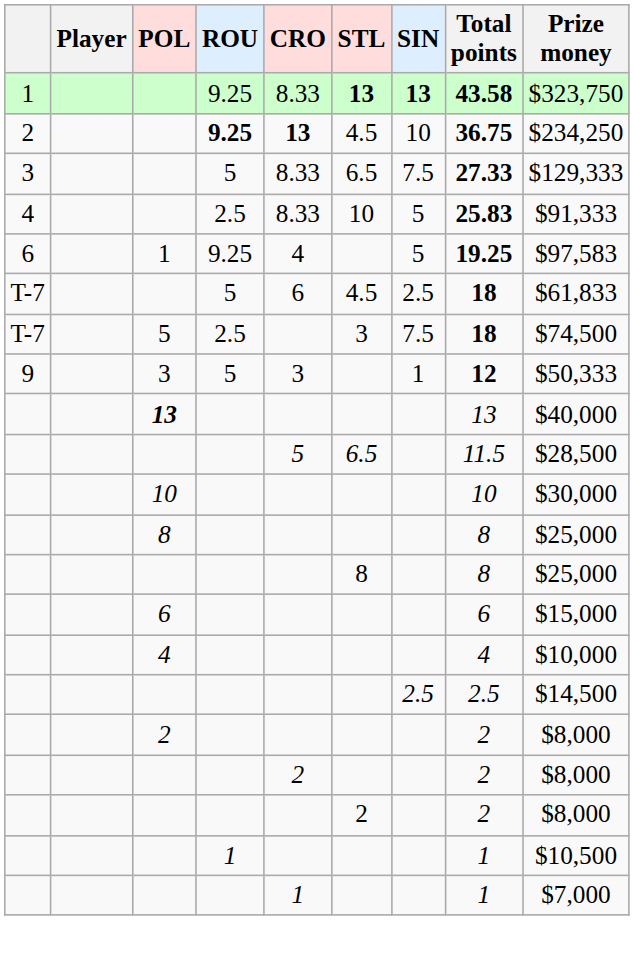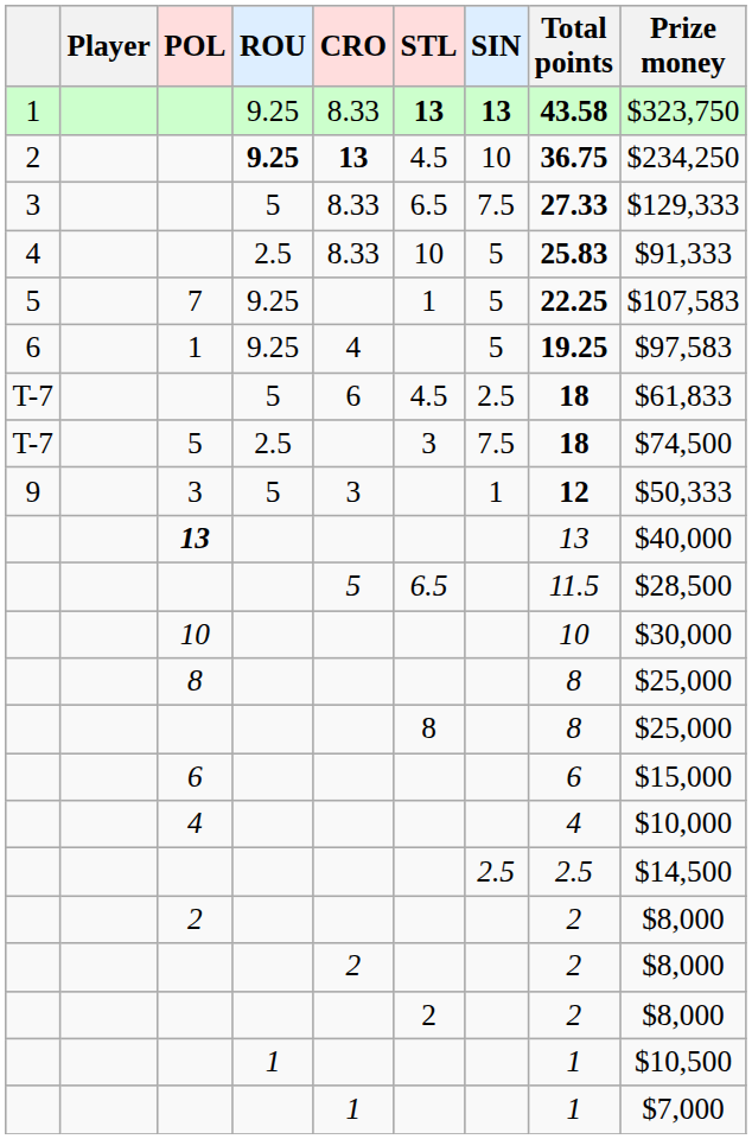 <table class="wikitable sortable" style="text-align:center;">
 <tr>
 <th></th>
 <th>Player</th>
 <th style="background-color:#ffdddd">POL</th>
 <th style="background-color:#ddeeff">ROU</th>
 <th style="background-color:#ffdddd">CRO</th>
 <th style="background-color:#ffdddd">STL</th>
 <th style="background-color:#ddeeff">SIN</th>
 <th>Total<br>points</th>
 <th>Prize<br>money</th>
 </tr>
 <tr style="background-color:#ccffcc"|>
 <td>1</td>
 <td align=left><strong></strong></td>
 <td></td>
 <td>9.25</td>
 <td>8.33</td>
 <td><strong>13</strong></td>
 <td><strong>13</strong></td>
 <td><strong>43.58</strong></td>
 <td>$323,750</td>
 </tr>
 <tr>
 <td>2</td>
 <td align=left></td>
 <td></td>
 <td><strong>9.25</strong></td>
 <td><strong>13</strong></td>
 <td>4.5</td>
 <td>10</td>
 <td><strong>36.75</strong></td>
 <td>$234,250</td>
 </tr>
 <tr>
 <td>3</td>
 <td align=left></td>
 <td></td>
 <td>5</td>
 <td>8.33</td>
 <td>6.5</td>
 <td>7.5</td>
 <td><strong>27.33</strong></td>
 <td>$129,333</td>
 </tr>
 <tr>
 <td>4</td>
 <td align=left></td>
 <td></td>
 <td>2.5</td>
 <td>8.33</td>
 <td>10</td>
 <td>5</td>
 <td><strong>25.83</strong></td>
 <td>$91,333</td>
+</tr>
+<tr>
+<td>5</td>
+<td align=left></td>
+<td>7</td>
+<td>9.25</td>
+<td></td>
+<td>1</td>
+<td>5</td>
+<td><strong>22.25</strong></td>
+<td>$107,583</td>
 </tr>
 <tr>
 <td>6</td>
 <td align=left></td>
 <td>1</td>
 <td>9.25</td>
 <td>4</td>
 <td></td>
 <td>5</td>
 <td><strong>19.25</strong></td>
 <td>$97,583</td>
 </tr>
 <tr>
 <td>T-7</td>
 <td align=left></td>
 <td></td>
 <td>5</td>
 <td>6</td>
 <td>4.5</td>
 <td>2.5</td>
 <td><strong>18</strong></td>
 <td>$61,833</td>
 </tr>
 <tr>
 <td>T-7</td>
 <td align=left></td>
 <td>5</td>
 <td>2.5</td>
 <td></td>
 <td>3</td>
 <td>7.5</td>
 <td><strong>18</strong></td>
 <td>$74,500</td>
 </tr>
 <tr>
 <td>9</td>
 <td align=left></td>
 <td>3</td>
 <td>5</td>
 <td>3</td>
 <td></td>
 <td>1</td>
 <td><strong>12</strong></td>
 <td>$50,333</td>
 </tr>
 <tr>
 <td></td>
 <td align=left><em></em></td>
 <td><strong><em>13</em></strong></td>
 <td></td>
 <td></td>
 <td></td>
 <td></td>
 <td><em>13</em></td>
 <td>$40,000</td>
 </tr>
 <tr>
 <td></td>
 <td align=left><em></em></td>
 <td></td>
 <td></td>
 <td><em>5</em></td>
 <td><em>6.5</em></td>
 <td></td>
 <td><em>11.5</em></td>
 <td>$28,500</td>
 </tr>
 <tr>
 <td></td>
 <td align=left><em></em></td>
 <td><em>10</em></td>
 <td></td>
 <td></td>
 <td></td>
 <td></td>
 <td><em>10</em></td>
 <td>$30,000</td>
 </tr>
 <tr>
 <td></td>
 <td align=left><em></em></td>
 <td><em>8</em></td>
 <td></td>
 <td></td>
 <td></td>
 <td></td>
 <td><em>8</em></td>
 <td>$25,000</td>
 </tr>
 <tr>
 <td></td>
 <td align=left><em></em></td>
 <td></td>
 <td></td>
 <td></td>
 <td>8</td>
 <td></td>
 <td><em>8</em></td>
 <td>$25,000</td>
 </tr>
 <tr>
 <td></td>
 <td align=left><em></em></td>
 <td><em>6</em></td>
 <td></td>
 <td></td>
 <td></td>
 <td></td>
 <td><em>6</em></td>
 <td>$15,000</td>
 </tr>
 <tr>
 <td></td>
 <td align=left><em></em></td>
 <td><em>4</em></td>
 <td></td>
 <td></td>
 <td></td>
 <td></td>
 <td><em>4</em></td>
 <td>$10,000</td>
 </tr>
 <tr>
 <td></td>
 <td align=left><em></em></td>
 <td></td>
 <td></td>
 <td></td>
 <td></td>
 <td><em>2.5</em></td>
 <td><em>2.5</em></td>
 <td>$14,500</td>
 </tr>
 <tr>
 <td></td>
 <td align=left><em></em></td>
 <td><em>2</em></td>
 <td></td>
 <td></td>
 <td></td>
 <td></td>
 <td><em>2</em></td>
 <td>$8,000</td>
 </tr>
 <tr>
 <td></td>
 <td align=left><em></em></td>
 <td></td>
 <td></td>
 <td><em>2</em></td>
 <td></td>
 <td></td>
 <td><em>2</em></td>
 <td>$8,000</td>
 </tr>
 <tr>
 <td></td>
 <td align=left><em></em></td>
 <td></td>
 <td></td>
 <td></td>
 <td>2</td>
 <td></td>
 <td><em>2</em></td>
 <td>$8,000</td>
 </tr>
 <tr>
 <td></td>
 <td align=left><em></em></td>
 <td></td>
 <td><em>1</em></td>
 <td></td>
 <td></td>
 <td></td>
 <td><em>1</em></td>
 <td>$10,500</td>
 </tr>
 <tr>
 <td></td>
 <td align=left><em></em></td>
 <td></td>
 <td></td>
 <td><em>1</em></td>
 <td></td>
 <td></td>
 <td><em>1</em></td>
 <td>$7,000</td>
 </tr>
 </table>
